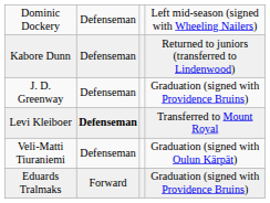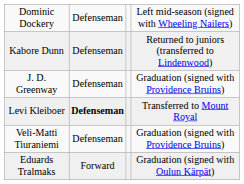 <table class="wikitable" width="60%">
 <tr align="center" bgcolor="">
 <td>Dominic Dockery</td>
 <td>Defenseman</td>
 <td></td>
 <td>Left mid-season (signed with <a href='#'>Wheeling Nailers</a>)</td>
 </tr>
 <tr align="center" bgcolor="f0f0f0">
 <td>Kabore Dunn</td>
 <td>Defenseman</td>
 <td></td>
 <td>Returned to juniors (transferred to <a href='#'>Lindenwood</a>)</td>
 </tr>
 <tr align="center" bgcolor="">
 <td>J. D. Greenway</td>
 <td>Defenseman</td>
 <td></td>
 <td>Graduation (signed with <a href='#'>Providence Bruins</a>)</td>
 </tr>
 <tr align="center" bgcolor="f0f0f0">
 <td>Levi Kleiboer</td>
 <td><strong>Defenseman</strong></td>
 <td></td>
 <td>Transferred to <a href='#'>Mount Royal</a></td>
 </tr>
 <tr align="center" bgcolor="">
 <td>Veli-Matti Tiuraniemi</td>
 <td>Defenseman</td>
 <td></td>
-<td>Graduation (signed with <a href='#'>Oulun Kärpät</a>)</td>
+<td>Graduation (signed with <a href='#'>Providence Bruins</a>)</td>
 </tr>
 <tr align="center" bgcolor="f0f0f0">
 <td>Eduards Tralmaks</td>
 <td>Forward</td>
 <td></td>
-<td>Graduation (signed with <a href='#'>Providence Bruins</a>)</td>
+<td>Graduation (signed with <a href='#'>Oulun Kärpät</a>)</td>
 </tr>
 </table>
